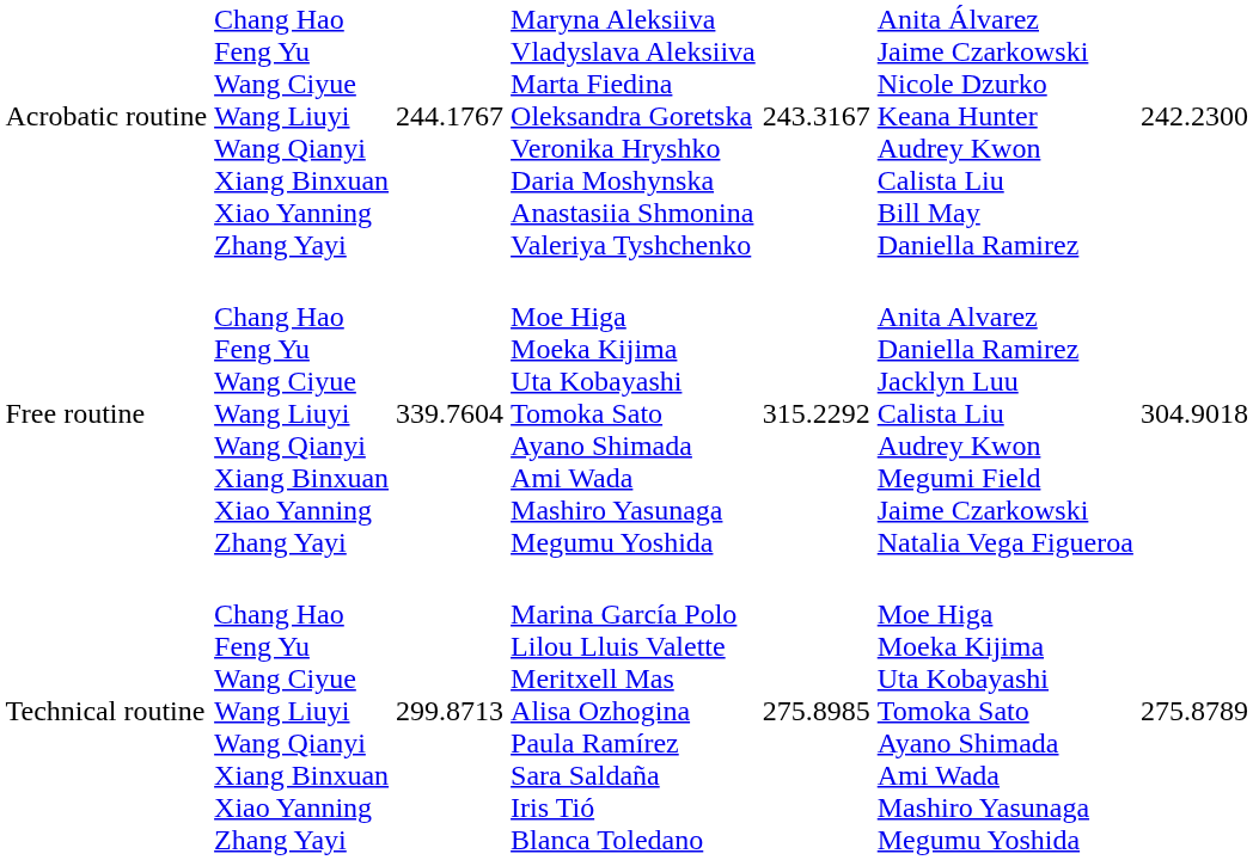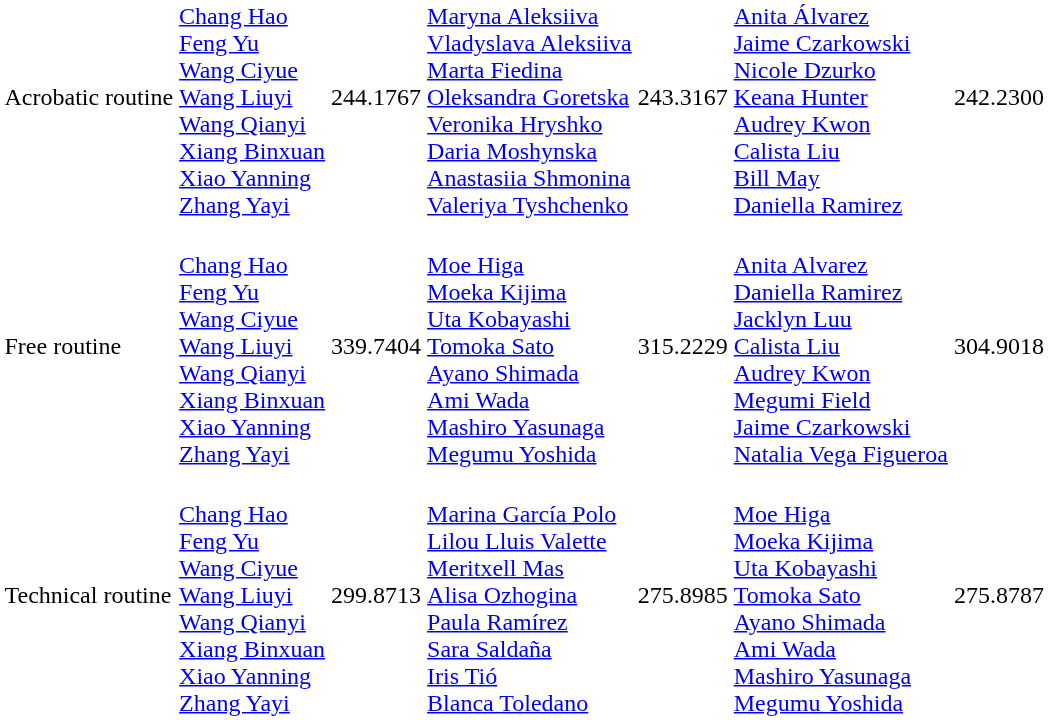 <table>
 <tr>
 <td>Acrobatic routine<br></td>
 <td><br><a href='#'>Chang Hao</a><br><a href='#'>Feng Yu</a><br><a href='#'>Wang Ciyue</a><br><a href='#'>Wang Liuyi</a><br><a href='#'>Wang Qianyi</a><br><a href='#'>Xiang Binxuan</a><br><a href='#'>Xiao Yanning</a><br><a href='#'>Zhang Yayi</a></td>
 <td>244.1767</td>
 <td><br><a href='#'>Maryna Aleksiiva</a><br><a href='#'>Vladyslava Aleksiiva</a><br><a href='#'>Marta Fiedina</a><br><a href='#'>Oleksandra Goretska</a><br><a href='#'>Veronika Hryshko</a><br><a href='#'>Daria Moshynska</a><br><a href='#'>Anastasiia Shmonina</a><br><a href='#'>Valeriya Tyshchenko</a></td>
 <td>243.3167</td>
 <td><br><a href='#'>Anita Álvarez</a><br><a href='#'>Jaime Czarkowski</a><br><a href='#'>Nicole Dzurko</a><br><a href='#'>Keana Hunter</a><br><a href='#'>Audrey Kwon</a><br><a href='#'>Calista Liu</a><br><a href='#'>Bill May</a><br><a href='#'>Daniella Ramirez</a></td>
 <td>242.2300</td>
 </tr>
 <tr>
 <td>Free routine<br></td>
 <td><br><a href='#'>Chang Hao</a><br><a href='#'>Feng Yu</a><br><a href='#'>Wang Ciyue</a><br><a href='#'>Wang Liuyi</a><br><a href='#'>Wang Qianyi</a><br><a href='#'>Xiang Binxuan</a><br><a href='#'>Xiao Yanning</a><br><a href='#'>Zhang Yayi</a></td>
-<td>339.7604</td>
+<td>339.7404</td>
 <td><br><a href='#'>Moe Higa</a><br><a href='#'>Moeka Kijima</a><br><a href='#'>Uta Kobayashi</a><br><a href='#'>Tomoka Sato</a><br><a href='#'>Ayano Shimada</a><br><a href='#'>Ami Wada</a><br><a href='#'>Mashiro Yasunaga</a><br><a href='#'>Megumu Yoshida</a></td>
-<td>315.2292</td>
+<td>315.2229</td>
 <td><br><a href='#'>Anita Alvarez</a><br><a href='#'>Daniella Ramirez</a><br><a href='#'>Jacklyn Luu</a><br><a href='#'>Calista Liu</a><br><a href='#'>Audrey Kwon</a><br><a href='#'>Megumi Field</a><br><a href='#'>Jaime Czarkowski</a><br><a href='#'>Natalia Vega Figueroa</a></td>
 <td>304.9018</td>
 </tr>
 <tr>
 <td>Technical routine<br></td>
 <td><br><a href='#'>Chang Hao</a><br><a href='#'>Feng Yu</a><br><a href='#'>Wang Ciyue</a><br><a href='#'>Wang Liuyi</a><br><a href='#'>Wang Qianyi</a><br><a href='#'>Xiang Binxuan</a><br><a href='#'>Xiao Yanning</a><br><a href='#'>Zhang Yayi</a></td>
 <td>299.8713</td>
 <td><br><a href='#'>Marina García Polo</a><br><a href='#'>Lilou Lluis Valette</a><br><a href='#'>Meritxell Mas</a><br><a href='#'>Alisa Ozhogina</a><br><a href='#'>Paula Ramírez</a><br><a href='#'>Sara Saldaña</a><br><a href='#'>Iris Tió</a><br><a href='#'>Blanca Toledano</a></td>
 <td>275.8985</td>
 <td><br><a href='#'>Moe Higa</a><br><a href='#'>Moeka Kijima</a><br><a href='#'>Uta Kobayashi</a><br><a href='#'>Tomoka Sato</a><br><a href='#'>Ayano Shimada</a><br><a href='#'>Ami Wada</a><br><a href='#'>Mashiro Yasunaga</a><br><a href='#'>Megumu Yoshida</a></td>
-<td>275.8789</td>
+<td>275.8787</td>
 </tr>
 </table>
